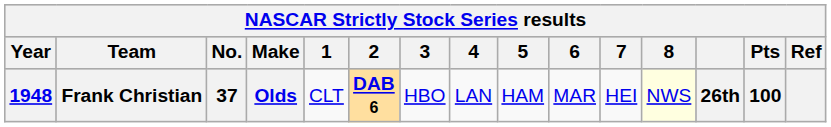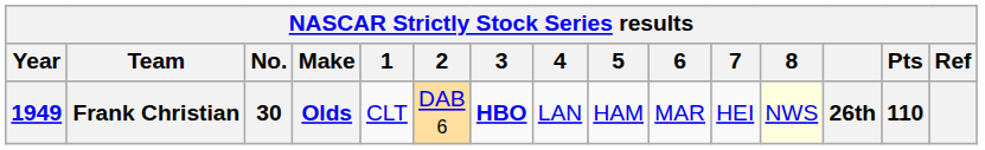 <table class="wikitable" style="text-align:center; font-size:75%">
 <tr>
 <th colspan="69"><a href='#'>NASCAR Strictly Stock Series</a> results</th>
 </tr>
 <tr>
 <th>Year</th>
 <th>Team</th>
 <th>No.</th>
 <th>Make</th>
 <th>1</th>
 <th>2</th>
 <th>3</th>
 <th>4</th>
 <th>5</th>
 <th>6</th>
 <th>7</th>
 <th>8</th>
 <th></th>
 <th>Pts</th>
 <th>Ref</th>
 </tr>
 <tr>
-<th><a href='#'>1948</a></th>
+<th><a href='#'>1949</a></th>
 <th>Frank Christian</th>
-<th>37</th>
+<th>30</th>
 <th><a href='#'>Olds</a></th>
 <td><a href='#'>CLT</a></td>
-<td style="background:#FFDF9F;"><strong><a href='#'>DAB</a><br><small>6</small></strong></td>
-<td><a href='#'>HBO</a></td>
+<td style="background:#FFDF9F;"><a href='#'>DAB</a><br><small>6</small></td>
+<td><strong><a href='#'>HBO</a></strong></td>
 <td><a href='#'>LAN</a></td>
 <td><a href='#'>HAM</a></td>
 <td><a href='#'>MAR</a></td>
 <td><a href='#'>HEI</a></td>
 <td style="background: lightyellow;"><a href='#'>NWS</a></td>
 <th>26th</th>
-<th>100</th>
+<th>110</th>
 <th></th>
 </tr>
 </table>
